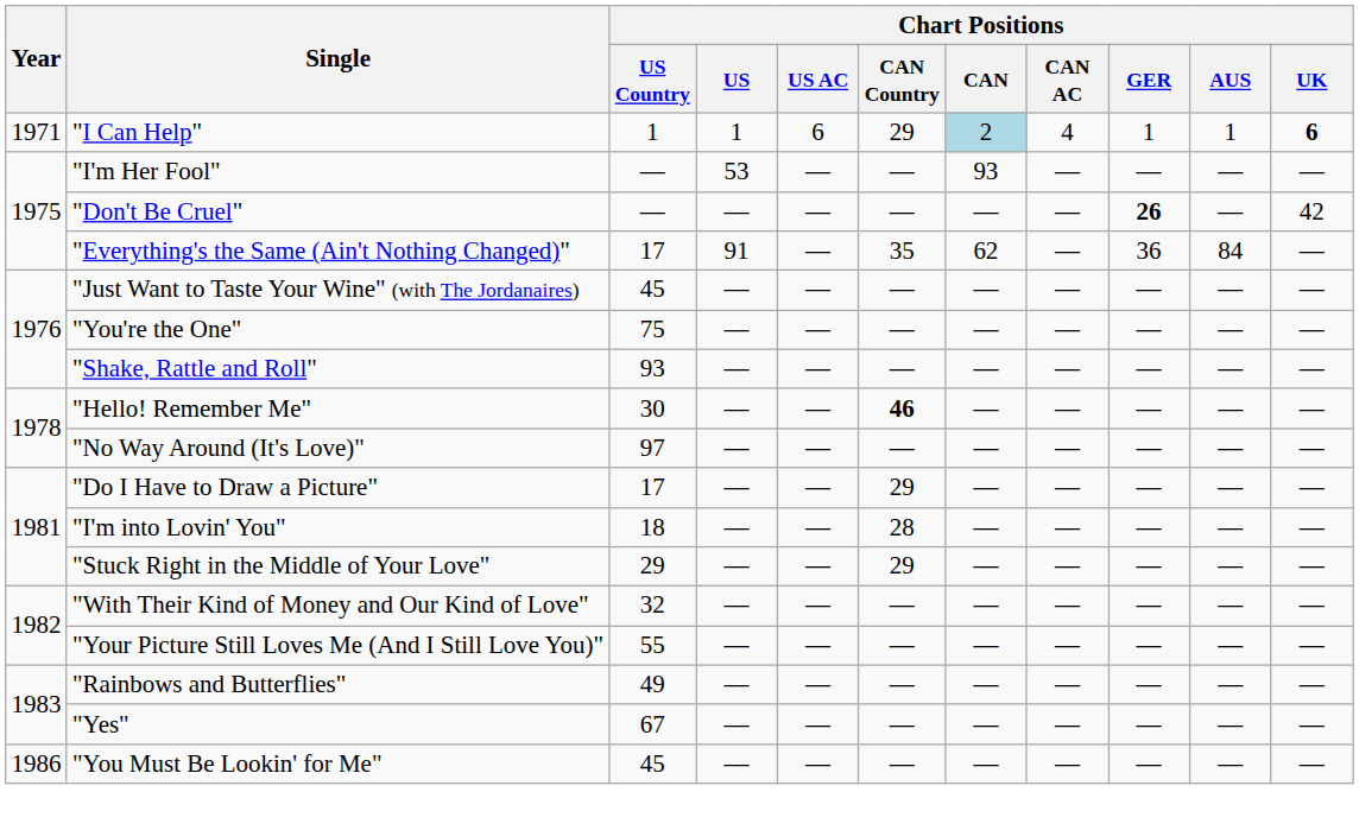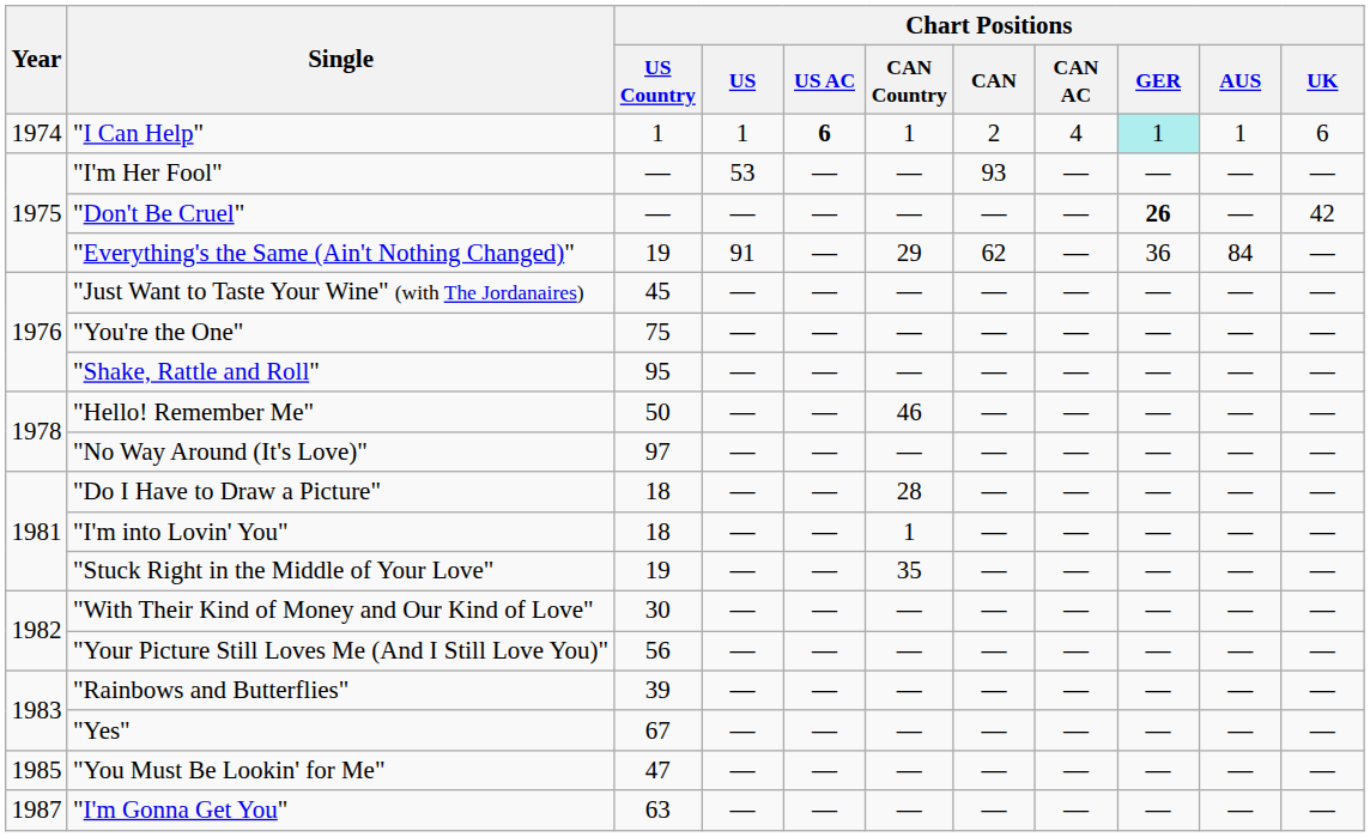 <table class="wikitable">
 <tr>
 <th rowspan="2">Year</th>
 <th rowspan="2">Single</th>
 <th colspan="9">Chart Positions</th>
 </tr>
 <tr>
 <th width="45"><small><a href='#'>US Country</a></small></th>
 <th width="45"><small><a href='#'>US</a></small></th>
 <th width="45"><small><a href='#'>US AC</a></small></th>
 <th width="45"><small>CAN Country</small></th>
 <th width="45"><small>CAN</small></th>
 <th width="45"><small>CAN AC</small></th>
 <th width="45"><small><a href='#'>GER</a></small></th>
 <th width="45"><small><a href='#'>AUS</a></small></th>
 <th width="45"><small><a href='#'>UK</a></small></th>
 </tr>
 <tr>
-<td>1971</td>
+<td>1974</td>
 <td>"<a href='#'>I Can Help</a>"</td>
 <td align=center>1</td>
 <td align=center>1</td>
+<td align=center><strong>6</strong></td>
+<td align=center>1</td>
+<td align=center>2</td>
+<td align=center>4</td>
+<td align=center style="background: paleturquoise;">1</td>
+<td align=center>1</td>
 <td align=center>6</td>
-<td align=center>29</td>
-<td align=center style="background: lightblue;">2</td>
-<td align=center>4</td>
-<td align=center>1</td>
-<td align=center>1</td>
-<td align=center><strong>6</strong></td>
 </tr>
 <tr>
 <td rowspan=3>1975</td>
 <td>"I'm Her Fool"</td>
 <td align=center>—</td>
 <td align=center>53</td>
 <td align=center>—</td>
 <td align=center>—</td>
 <td align=center>93</td>
 <td align=center>—</td>
 <td align=center>—</td>
 <td align=center>—</td>
 <td align=center>—</td>
 </tr>
 <tr>
 <td>"<a href='#'>Don't Be Cruel</a>"</td>
 <td align=center>—</td>
 <td align=center>—</td>
 <td align=center>—</td>
 <td align=center>—</td>
 <td align=center>—</td>
 <td align=center>—</td>
 <td align=center><strong>26</strong></td>
 <td align=center>—</td>
 <td align=center>42</td>
 </tr>
 <tr>
 <td>"<a href='#'>Everything's the Same (Ain't Nothing Changed)</a>"</td>
-<td align=center>17</td>
+<td align=center>19</td>
 <td align=center>91</td>
 <td align=center>—</td>
-<td align=center>35</td>
+<td align=center>29</td>
 <td align=center>62</td>
 <td align=center>—</td>
 <td align=center>36</td>
 <td align=center>84</td>
 <td align=center>—</td>
 </tr>
 <tr>
 <td rowspan=3>1976</td>
 <td>"Just Want to Taste Your Wine" <small>(with <a href='#'>The Jordanaires</a>)</small></td>
 <td align=center>45</td>
 <td align=center>—</td>
 <td align=center>—</td>
 <td align=center>—</td>
 <td align=center>—</td>
 <td align=center>—</td>
 <td align=center>—</td>
 <td align=center>—</td>
 <td align=center>—</td>
 </tr>
 <tr>
 <td>"You're the One"</td>
 <td align=center>75</td>
 <td align=center>—</td>
 <td align=center>—</td>
 <td align=center>—</td>
 <td align=center>—</td>
 <td align=center>—</td>
 <td align=center>—</td>
 <td align=center>—</td>
 <td align=center>—</td>
 </tr>
 <tr>
 <td>"<a href='#'>Shake, Rattle and Roll</a>"</td>
-<td align=center>93</td>
+<td align=center>95</td>
 <td align=center>—</td>
 <td align=center>—</td>
 <td align=center>—</td>
 <td align=center>—</td>
 <td align=center>—</td>
 <td align=center>—</td>
 <td align=center>—</td>
 <td align=center>—</td>
 </tr>
 <tr>
 <td rowspan=2>1978</td>
 <td>"Hello! Remember Me"</td>
-<td align=center>30</td>
+<td align=center>50</td>
 <td align=center>—</td>
 <td align=center>—</td>
-<td align=center><strong>46</strong></td>
+<td align=center>46</td>
 <td align=center>—</td>
 <td align=center>—</td>
 <td align=center>—</td>
 <td align=center>—</td>
 <td align=center>—</td>
 </tr>
 <tr>
 <td>"No Way Around (It's Love)"</td>
 <td align=center>97</td>
 <td align=center>—</td>
 <td align=center>—</td>
 <td align=center>—</td>
 <td align=center>—</td>
 <td align=center>—</td>
 <td align=center>—</td>
 <td align=center>—</td>
 <td align=center>—</td>
 </tr>
 <tr>
 <td rowspan=3>1981</td>
 <td>"Do I Have to Draw a Picture"</td>
-<td align=center>17</td>
+<td align=center>18</td>
 <td align=center>—</td>
 <td align=center>—</td>
-<td align=center>29</td>
+<td align=center>28</td>
 <td align=center>—</td>
 <td align=center>—</td>
 <td align=center>—</td>
 <td align=center>—</td>
 <td align=center>—</td>
 </tr>
 <tr>
 <td>"I'm into Lovin' You"</td>
 <td align=center>18</td>
 <td align=center>—</td>
 <td align=center>—</td>
-<td align=center>28</td>
+<td align=center>1</td>
 <td align=center>—</td>
 <td align=center>—</td>
 <td align=center>—</td>
 <td align=center>—</td>
 <td align=center>—</td>
 </tr>
 <tr>
 <td>"Stuck Right in the Middle of Your Love"</td>
-<td align=center>29</td>
+<td align=center>19</td>
 <td align=center>—</td>
 <td align=center>—</td>
-<td align=center>29</td>
+<td align=center>35</td>
 <td align=center>—</td>
 <td align=center>—</td>
 <td align=center>—</td>
 <td align=center>—</td>
 <td align=center>—</td>
 </tr>
 <tr>
 <td rowspan=2>1982</td>
 <td>"With Their Kind of Money and Our Kind of Love"</td>
-<td align=center>32</td>
+<td align=center>30</td>
 <td align=center>—</td>
 <td align=center>—</td>
 <td align=center>—</td>
 <td align=center>—</td>
 <td align=center>—</td>
 <td align=center>—</td>
 <td align=center>—</td>
 <td align=center>—</td>
 </tr>
 <tr>
 <td>"Your Picture Still Loves Me (And I Still Love You)"</td>
-<td align=center>55</td>
+<td align=center>56</td>
 <td align=center>—</td>
 <td align=center>—</td>
 <td align=center>—</td>
 <td align=center>—</td>
 <td align=center>—</td>
 <td align=center>—</td>
 <td align=center>—</td>
 <td align=center>—</td>
 </tr>
 <tr>
 <td rowspan=2>1983</td>
 <td>"Rainbows and Butterflies"</td>
-<td align=center>49</td>
+<td align=center>39</td>
 <td align=center>—</td>
 <td align=center>—</td>
 <td align=center>—</td>
 <td align=center>—</td>
 <td align=center>—</td>
 <td align=center>—</td>
 <td align=center>—</td>
 <td align=center>—</td>
 </tr>
 <tr>
 <td>"Yes"</td>
 <td align=center>67</td>
 <td align=center>—</td>
 <td align=center>—</td>
 <td align=center>—</td>
 <td align=center>—</td>
 <td align=center>—</td>
 <td align=center>—</td>
 <td align=center>—</td>
 <td align=center>—</td>
 </tr>
 <tr>
-<td>1986</td>
+<td>1985</td>
 <td>"You Must Be Lookin' for Me"</td>
-<td align=center>45</td>
+<td align=center>47</td>
+<td align=center>—</td>
+<td align=center>—</td>
+<td align=center>—</td>
+<td align=center>—</td>
+<td align=center>—</td>
+<td align=center>—</td>
+<td align=center>—</td>
+<td align=center>—</td>
+</tr>
+<tr>
+<td>1987</td>
+<td>"<a href='#'>I'm Gonna Get You</a>"</td>
+<td align=center>63</td>
 <td align=center>—</td>
 <td align=center>—</td>
 <td align=center>—</td>
 <td align=center>—</td>
 <td align=center>—</td>
 <td align=center>—</td>
 <td align=center>—</td>
 <td align=center>—</td>
 </tr>
 </table>
